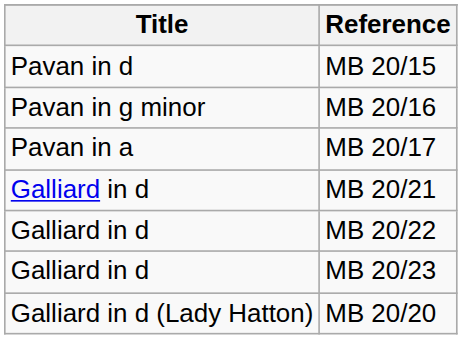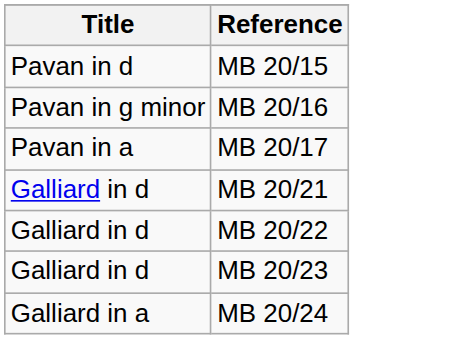 <table class = "wikitable sortable">
 <tr>
 </tr>
 <tr>
 <th scope="col">Title</th>
 <th scope="col">Reference</th>
 </tr>
 <tr>
 <td>Pavan in d</td>
 <td>MB 20/15</td>
 </tr>
 <tr>
 <td>Pavan in g minor</td>
 <td>MB 20/16</td>
 </tr>
 <tr>
 <td>Pavan in a</td>
 <td>MB 20/17</td>
 </tr>
 <tr>
 <td><a href='#'>Galliard</a> in d</td>
 <td>MB 20/21</td>
 </tr>
 <tr>
 <td>Galliard in d</td>
 <td>MB 20/22</td>
 </tr>
 <tr>
 <td>Galliard in d</td>
 <td>MB 20/23</td>
 </tr>
 <tr>
-<td>Galliard in d (Lady Hatton)</td>
-<td>MB 20/20</td>
+<td>Galliard in a</td>
+<td>MB 20/24</td>
 </tr>
 </table>
